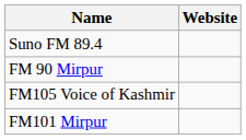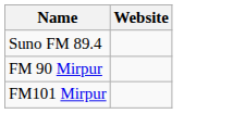 <table class="wikitable">
 <tr>
 <th>Name</th>
 <th>Website</th>
 </tr>
 <tr>
 <td>Suno FM 89.4</td>
 <td></td>
 </tr>
 <tr>
 <td>FM 90 <a href='#'>Mirpur</a></td>
 <td></td>
 </tr>
 <tr>
-<td>FM105 Voice of Kashmir</td>
-<td></td>
-</tr>
-<tr>
 <td>FM101 <a href='#'>Mirpur</a></td>
 <td></td>
 </tr>
 </table>
